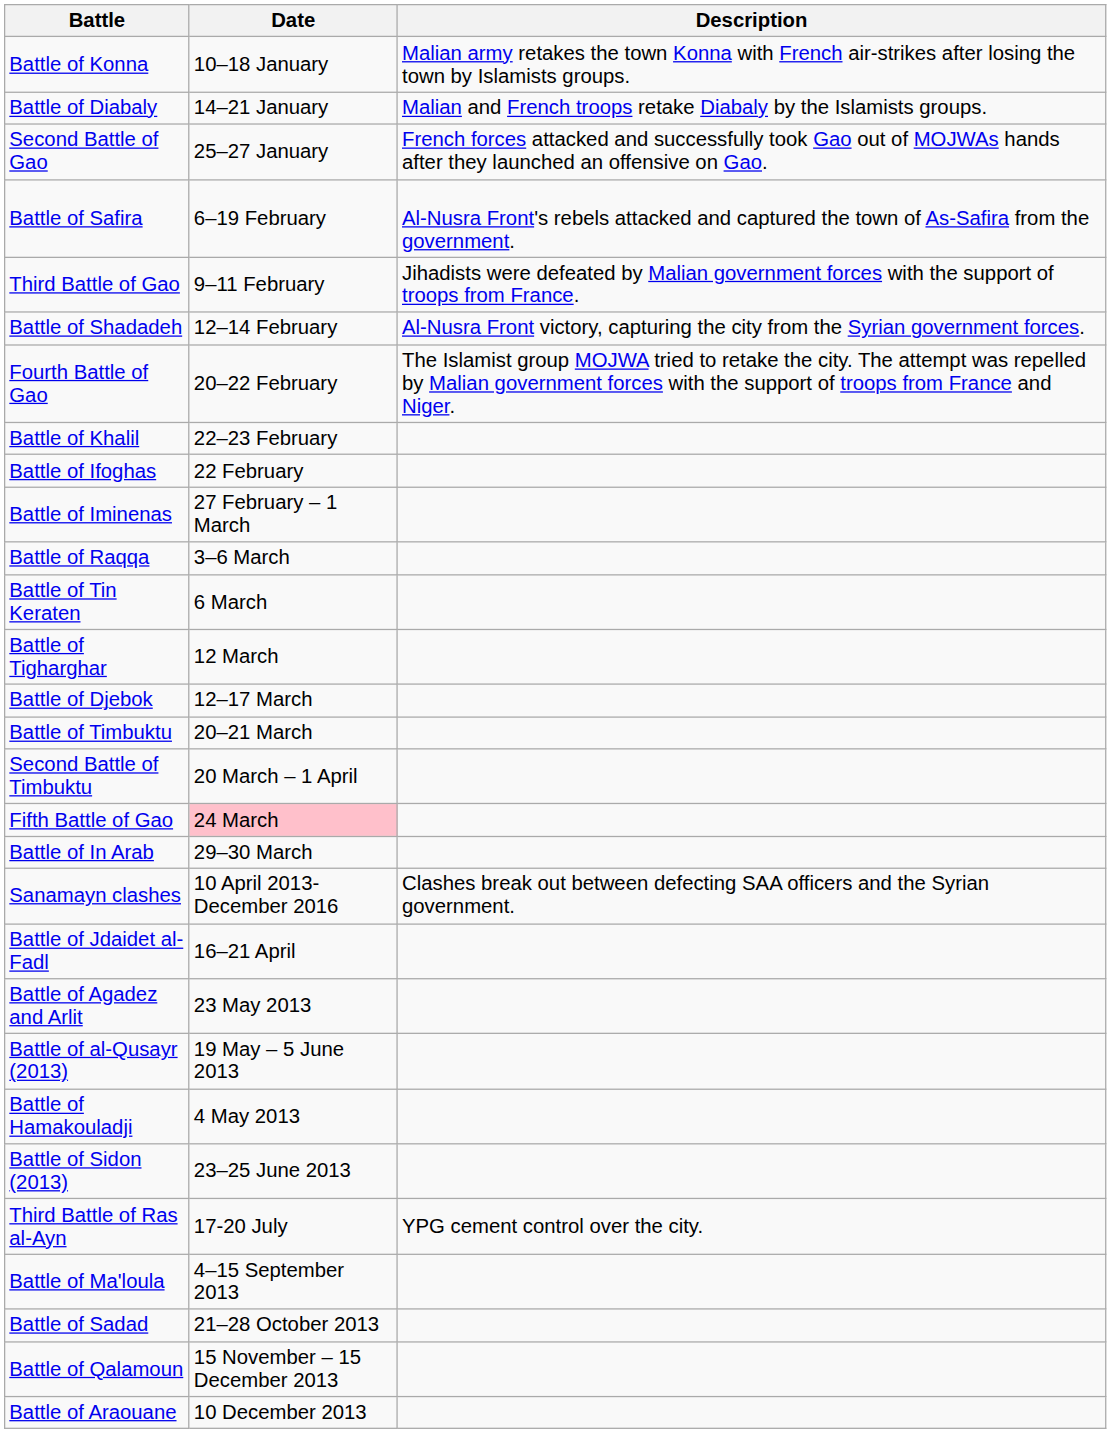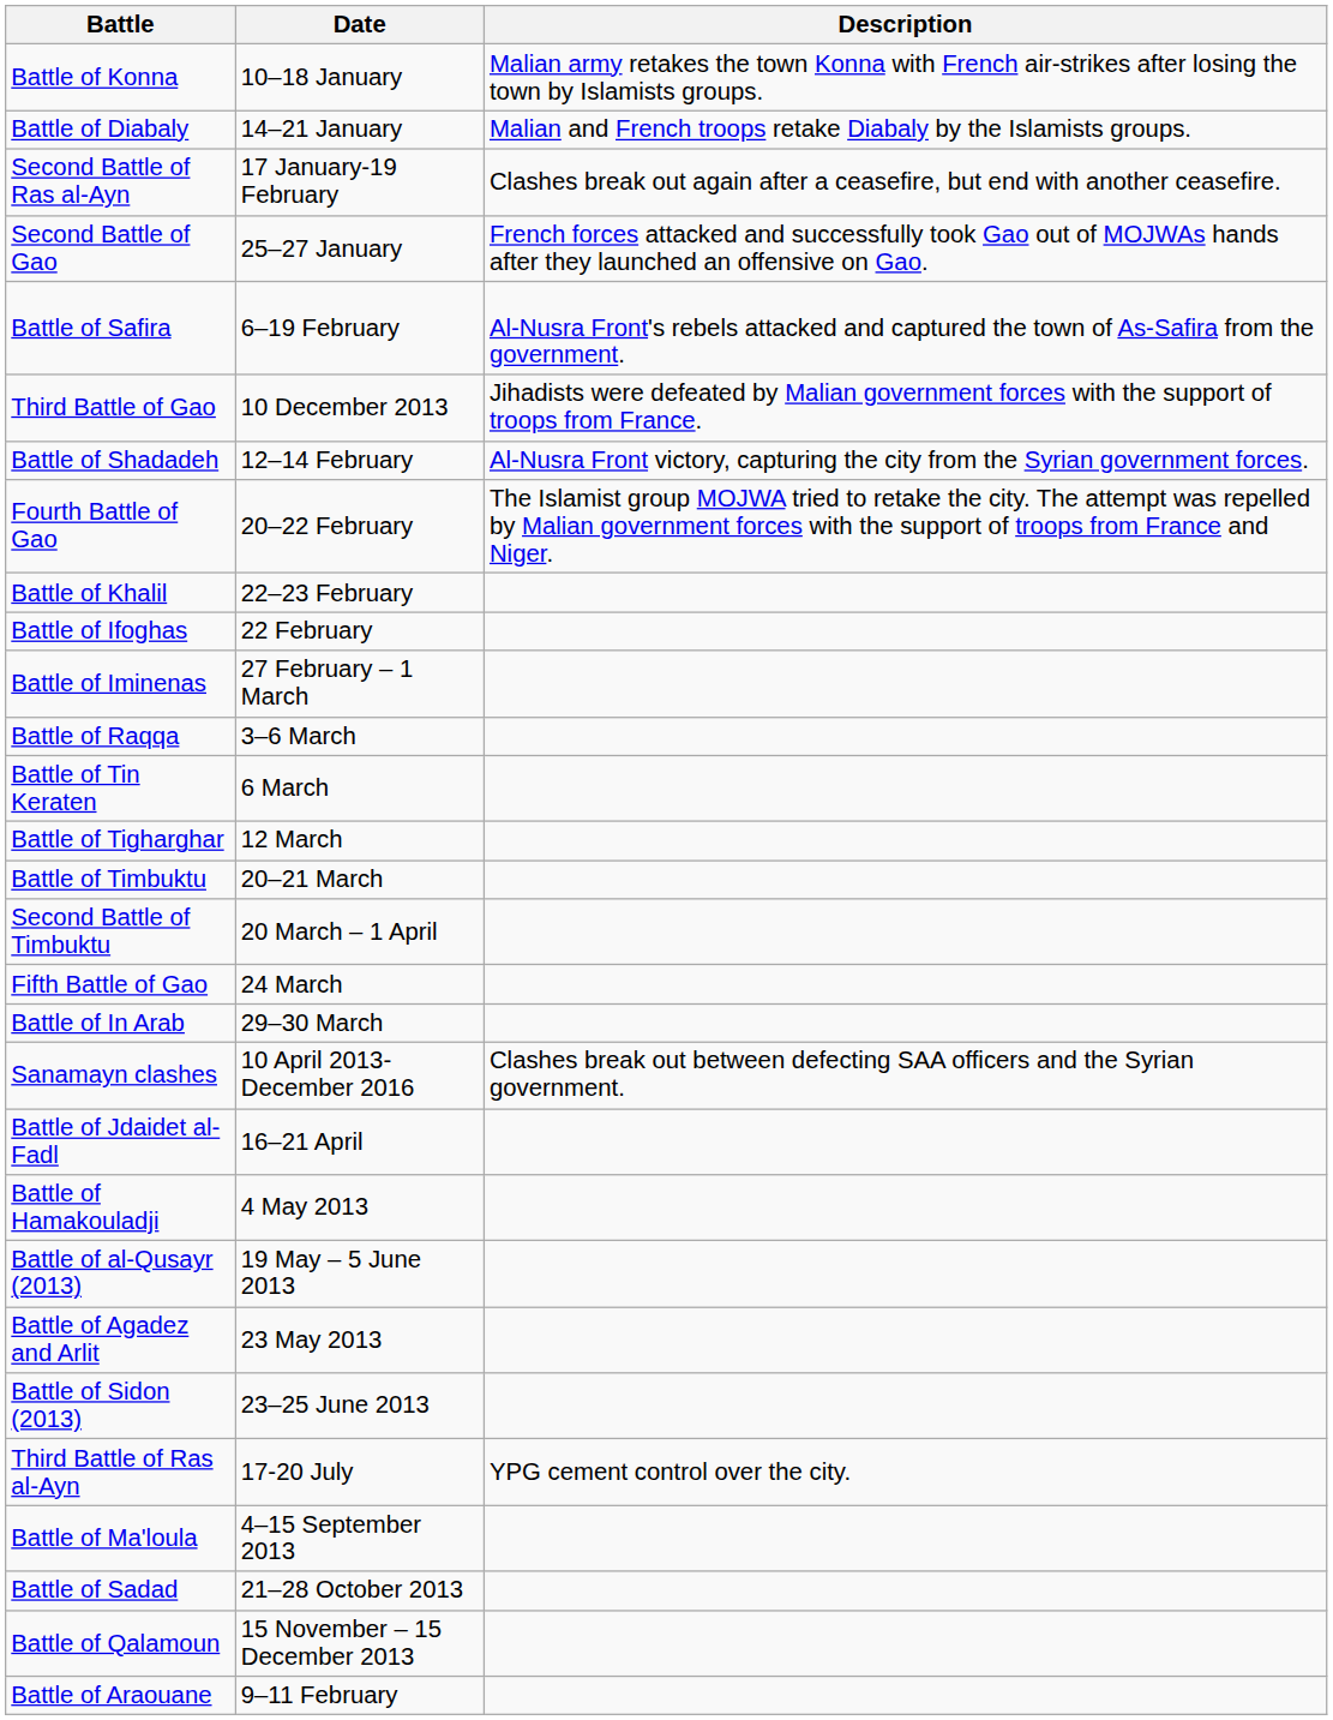 <table class="wikitable">
 <tr>
 <th>Battle</th>
 <th>Date</th>
 <th>Description</th>
 </tr>
 <tr>
 <td><a href='#'>Battle of Konna</a></td>
 <td>10–18 January</td>
 <td><a href='#'>Malian army</a> retakes the town <a href='#'>Konna</a> with <a href='#'>French</a> air-strikes after losing the town by Islamists groups.</td>
 </tr>
 <tr>
 <td><a href='#'>Battle of Diabaly</a></td>
 <td>14–21 January</td>
 <td><a href='#'>Malian</a> and <a href='#'>French troops</a> retake <a href='#'>Diabaly</a> by the Islamists groups.</td>
 </tr>
 <tr>
+<td><a href='#'>Second Battle of Ras al-Ayn</a></td>
+<td>17 January-19 February</td>
+<td>Clashes break out again after a ceasefire, but end with another ceasefire.</td>
+</tr>
+<tr>
 <td><a href='#'>Second Battle of Gao</a></td>
 <td>25–27 January</td>
 <td><a href='#'>French forces</a> attacked and successfully took <a href='#'>Gao</a> out of <a href='#'>MOJWAs</a> hands after they launched an offensive on <a href='#'>Gao</a>.</td>
 </tr>
 <tr>
 <td><a href='#'>Battle of Safira</a></td>
 <td>6–19 February</td>
 <td><br><a href='#'>Al-Nusra Front</a>'s rebels attacked and captured the town of <a href='#'>As-Safira</a> from the <a href='#'>government</a>.</td>
 </tr>
 <tr>
 <td><a href='#'>Third Battle of Gao</a></td>
-<td>9–11 February</td>
+<td>10 December 2013</td>
 <td>Jihadists were defeated by <a href='#'>Malian government forces</a> with the support of <a href='#'>troops from France</a>.</td>
 </tr>
 <tr>
 <td><a href='#'>Battle of Shadadeh</a></td>
 <td>12–14 February</td>
 <td><a href='#'>Al-Nusra Front</a> victory, capturing the city from the <a href='#'>Syrian government forces</a>.</td>
 </tr>
 <tr>
 <td><a href='#'>Fourth Battle of Gao</a></td>
 <td>20–22 February</td>
 <td>The Islamist group <a href='#'>MOJWA</a> tried to retake the city. The attempt was repelled by <a href='#'>Malian government forces</a> with the support of <a href='#'>troops from France</a> and <a href='#'>Niger</a>.</td>
 </tr>
 <tr>
 <td><a href='#'>Battle of Khalil</a></td>
 <td>22–23 February</td>
 <td></td>
 </tr>
 <tr>
 <td><a href='#'>Battle of Ifoghas</a></td>
 <td>22 February</td>
 <td></td>
 </tr>
 <tr>
 <td><a href='#'>Battle of Iminenas</a></td>
 <td>27 February – 1 March</td>
 <td></td>
 </tr>
 <tr>
 <td><a href='#'>Battle of Raqqa</a></td>
 <td>3–6 March</td>
 <td></td>
 </tr>
 <tr>
 <td><a href='#'>Battle of Tin Keraten</a></td>
 <td>6 March</td>
 <td></td>
 </tr>
 <tr>
 <td><a href='#'>Battle of Tigharghar</a></td>
 <td>12 March</td>
 <td></td>
 </tr>
 <tr>
-<td><a href='#'>Battle of Djebok</a></td>
-<td>12–17 March</td>
-<td></td>
-</tr>
-<tr>
 <td><a href='#'>Battle of Timbuktu</a></td>
 <td>20–21 March</td>
 <td></td>
 </tr>
 <tr>
 <td><a href='#'>Second Battle of Timbuktu</a></td>
 <td>20 March – 1 April</td>
 <td></td>
 </tr>
 <tr>
 <td><a href='#'>Fifth Battle of Gao</a></td>
-<td style="background: pink;">24 March</td>
+<td>24 March</td>
 <td></td>
 </tr>
 <tr>
 <td><a href='#'>Battle of In Arab</a></td>
 <td>29–30 March</td>
 <td></td>
 </tr>
 <tr>
 <td><a href='#'>Sanamayn clashes</a></td>
 <td>10 April 2013-December 2016</td>
 <td>Clashes break out between defecting SAA officers and the Syrian government.</td>
 </tr>
 <tr>
 <td><a href='#'>Battle of Jdaidet al-Fadl</a></td>
 <td>16–21 April</td>
 <td></td>
 </tr>
 <tr>
-<td><a href='#'>Battle of Agadez and Arlit</a></td>
-<td>23 May 2013</td>
+<td><a href='#'>Battle of Hamakouladji</a></td>
+<td>4 May 2013</td>
 <td></td>
 </tr>
 <tr>
 <td><a href='#'>Battle of al-Qusayr (2013)</a></td>
 <td>19 May – 5 June 2013</td>
 <td></td>
 </tr>
 <tr>
-<td><a href='#'>Battle of Hamakouladji</a></td>
-<td>4 May 2013</td>
+<td><a href='#'>Battle of Agadez and Arlit</a></td>
+<td>23 May 2013</td>
 <td></td>
 </tr>
 <tr>
 <td><a href='#'>Battle of Sidon (2013)</a></td>
 <td>23–25 June 2013</td>
 <td></td>
 </tr>
 <tr>
 <td><a href='#'>Third Battle of Ras al-Ayn</a></td>
 <td>17-20 July</td>
 <td>YPG cement control over the city.</td>
 </tr>
 <tr>
 <td><a href='#'>Battle of Ma'loula</a></td>
 <td>4–15 September 2013</td>
 <td></td>
 </tr>
 <tr>
 <td><a href='#'>Battle of Sadad</a></td>
 <td>21–28 October 2013</td>
 <td></td>
 </tr>
 <tr>
 <td><a href='#'>Battle of Qalamoun</a></td>
 <td>15 November – 15 December 2013</td>
 <td></td>
 </tr>
 <tr>
 <td><a href='#'>Battle of Araouane</a></td>
-<td>10 December 2013</td>
+<td>9–11 February</td>
 <td></td>
 </tr>
 </table>
